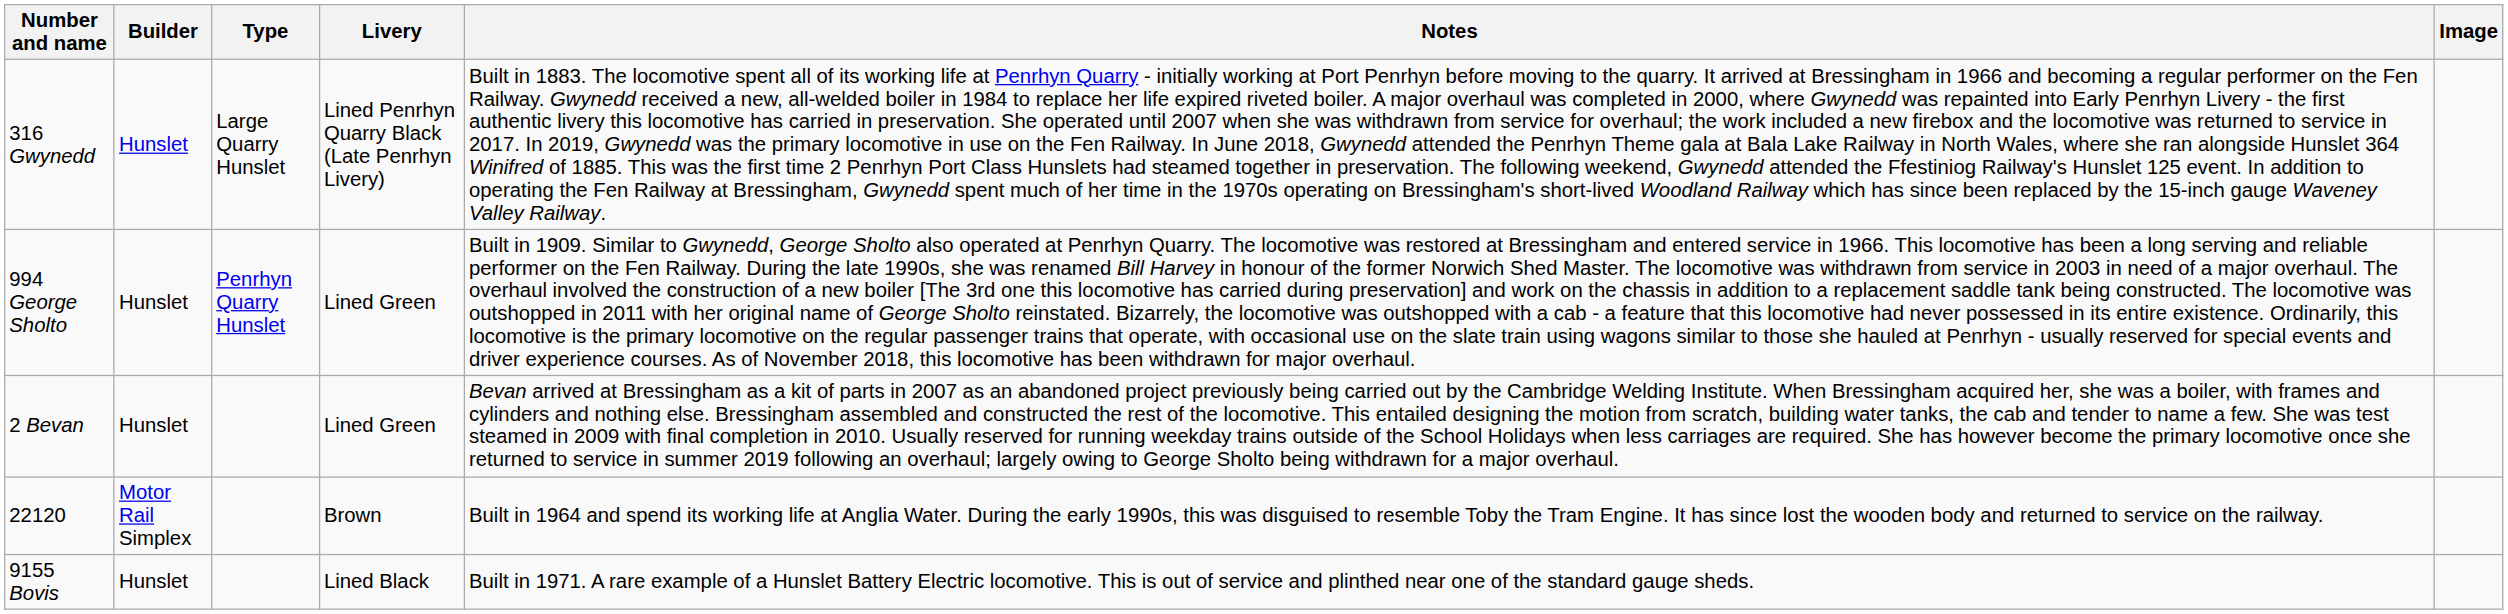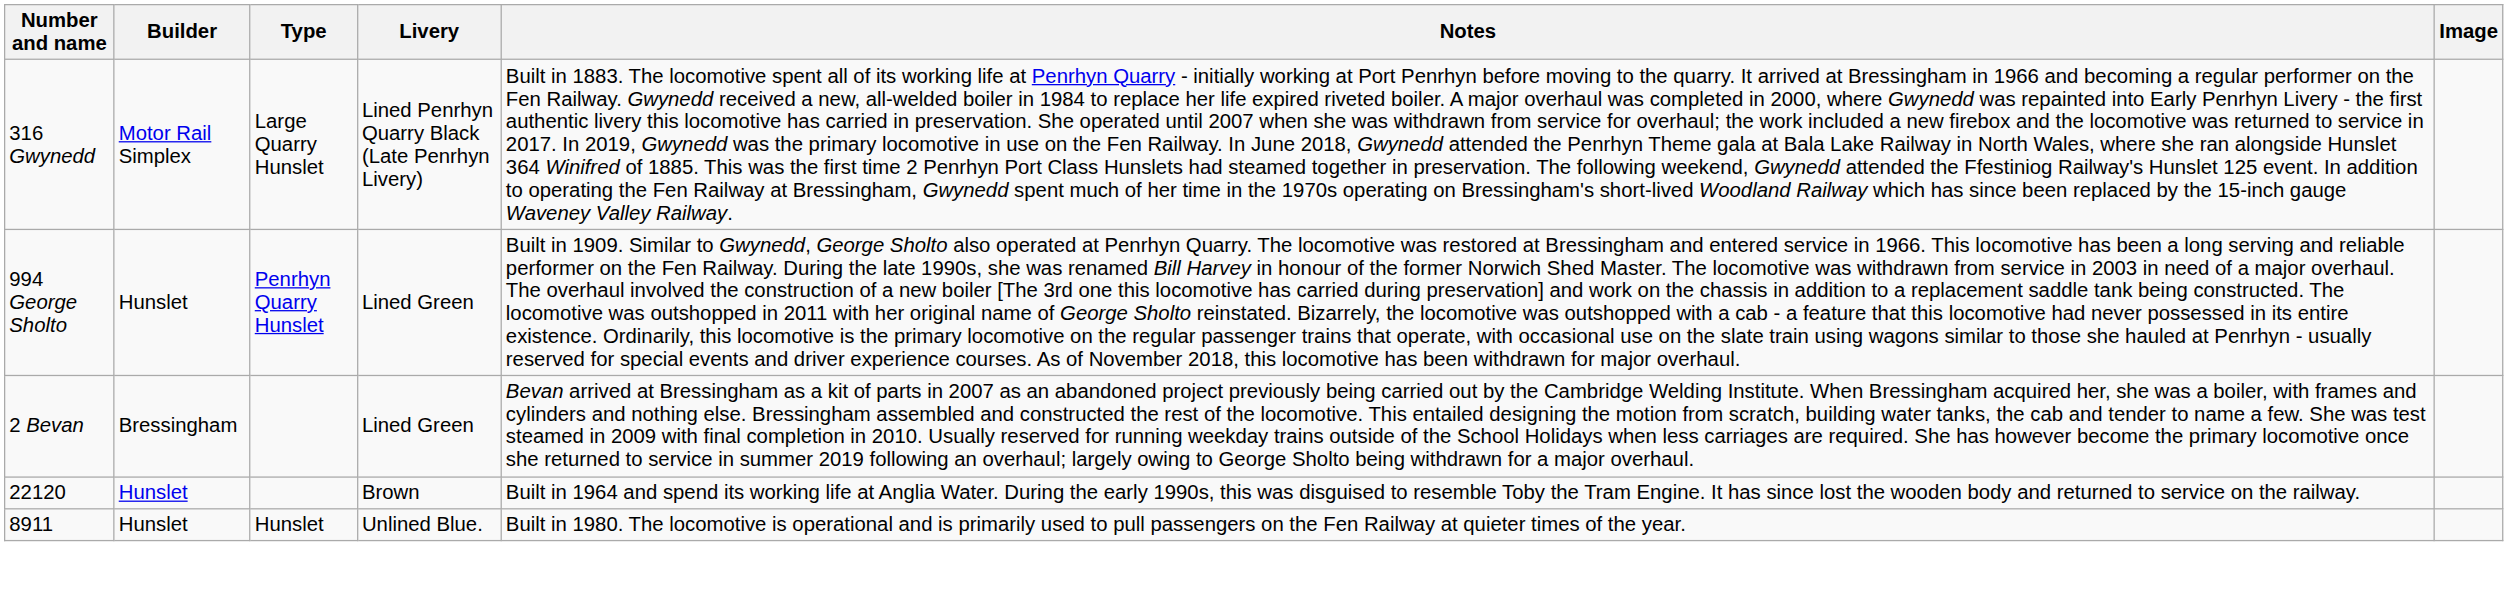 <table class="wikitable">
 <tr>
 <th>Number and name</th>
 <th>Builder</th>
 <th>Type</th>
 <th>Livery</th>
 <th>Notes</th>
 <th>Image</th>
 </tr>
 <tr>
 <td>316 <em>Gwynedd</em></td>
-<td><a href='#'>Hunslet</a></td>
+<td><a href='#'>Motor Rail</a> Simplex</td>
 <td> Large Quarry Hunslet</td>
 <td>Lined Penrhyn Quarry Black (Late Penrhyn Livery)</td>
 <td>Built in 1883. The locomotive spent all of its working life at <a href='#'>Penrhyn Quarry</a> - initially working at Port Penrhyn before moving to the quarry. It arrived at Bressingham in 1966 and becoming a regular performer on the Fen Railway. <em>Gwynedd</em> received a new, all-welded boiler in 1984 to replace her life expired riveted boiler. A major overhaul was completed in 2000, where <em>Gwynedd</em> was repainted into Early Penrhyn Livery - the first authentic livery this locomotive has carried in preservation. She operated until 2007 when she was withdrawn from service for overhaul; the work included a new firebox and the locomotive was returned to service in 2017. In 2019, <em>Gwynedd</em> was the primary locomotive in use on the Fen Railway. In June 2018, <em>Gwynedd</em> attended the Penrhyn Theme gala at Bala Lake Railway in North Wales, where she ran alongside Hunslet 364 <em>Winifred</em> of 1885. This was the first time 2 Penrhyn Port Class Hunslets had steamed together in preservation. The following weekend, <em>Gwynedd</em> attended the Ffestiniog Railway's Hunslet 125 event. In addition to operating the Fen Railway at Bressingham, <em>Gwynedd</em> spent much of her time in the 1970s operating on Bressingham's short-lived <em>Woodland Railway</em> which has since been replaced by the 15-inch gauge <em>Waveney Valley Railway</em>.</td>
 <td></td>
 </tr>
 <tr>
 <td>994 <em>George Sholto</em></td>
 <td>Hunslet</td>
 <td> <a href='#'>Penrhyn Quarry Hunslet</a></td>
 <td>Lined Green</td>
 <td>Built in 1909. Similar to <em>Gwynedd</em>, <em>George Sholto</em> also operated at Penrhyn Quarry. The locomotive was restored at Bressingham and entered service in 1966. This locomotive has been a long serving and reliable performer on the Fen Railway. During the late 1990s, she was renamed <em>Bill Harvey</em> in honour of the former Norwich Shed Master. The locomotive was withdrawn from service in 2003 in need of a major overhaul. The overhaul involved the construction of a new boiler [The 3rd one this locomotive has carried during preservation] and work on the chassis in addition to a replacement saddle tank being constructed. The locomotive was outshopped in 2011 with her original name of <em>George Sholto</em> reinstated. Bizarrely, the locomotive was outshopped with a cab - a feature that this locomotive had never possessed in its entire existence. Ordinarily, this locomotive is the primary locomotive on the regular passenger trains that operate, with occasional use on the slate train using wagons similar to those she hauled at Penrhyn - usually reserved for special events and driver experience courses. As of November 2018, this locomotive has been withdrawn for major overhaul.</td>
 <td></td>
 </tr>
 <tr>
 <td>2 <em>Bevan</em></td>
-<td>Hunslet</td>
+<td>Bressingham</td>
 <td></td>
 <td>Lined Green</td>
 <td><em>Bevan</em> arrived at Bressingham as a kit of parts in 2007 as an abandoned project previously being carried out by the Cambridge Welding Institute. When Bressingham acquired her, she was a boiler, with frames and cylinders and nothing else. Bressingham assembled and constructed the rest of the locomotive. This entailed designing the motion from scratch, building water tanks, the cab and tender to name a few. She was test steamed in 2009 with final completion in 2010. Usually reserved for running weekday trains outside of the School Holidays when less carriages are required. She has however become the primary locomotive once she returned to service in summer 2019 following an overhaul; largely owing to George Sholto being withdrawn for a major overhaul.</td>
 <td></td>
 </tr>
 <tr>
 <td>22120</td>
-<td><a href='#'>Motor Rail</a> Simplex</td>
+<td><a href='#'>Hunslet</a></td>
 <td></td>
 <td>Brown</td>
 <td>Built in 1964 and spend its working life at Anglia Water. During the early 1990s, this was disguised to resemble Toby the Tram Engine. It has since lost the wooden body and returned to service on the railway.</td>
 <td></td>
 </tr>
 <tr>
-<td>9155 <em>Bovis</em></td>
+<td>8911</td>
 <td>Hunslet</td>
-<td></td>
-<td>Lined Black</td>
-<td>Built in 1971. A rare example of a Hunslet Battery Electric locomotive. This is out of service and plinthed near one of the standard gauge sheds.</td>
+<td> Hunslet</td>
+<td>Unlined Blue.</td>
+<td>Built in 1980. The locomotive is operational and is primarily used to pull passengers on the Fen Railway at quieter times of the year.</td>
 <td></td>
 </tr>
 </table>
